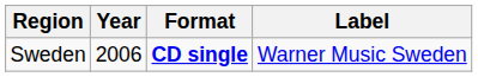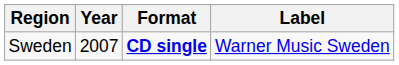 <table class="wikitable plainrowheaders">
 <tr>
 <th>Region</th>
 <th>Year</th>
 <th>Format</th>
 <th>Label</th>
 </tr>
 <tr>
 <td>Sweden</td>
-<td>2006</td>
+<td>2007</td>
 <td><strong><a href='#'>CD single</a></strong></td>
 <td><a href='#'>Warner Music Sweden</a></td>
 </tr>
 </table>
